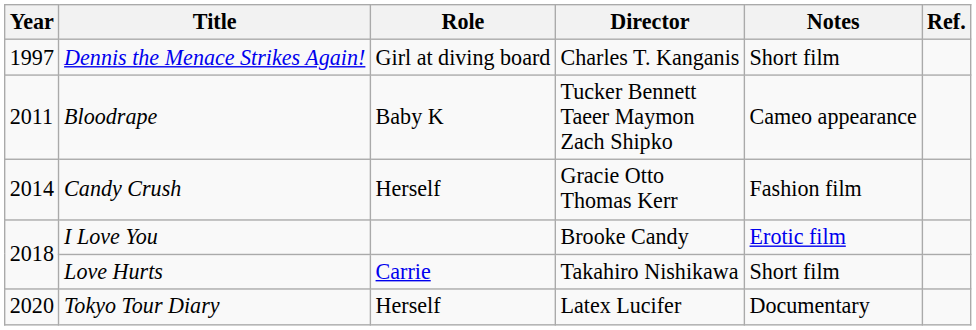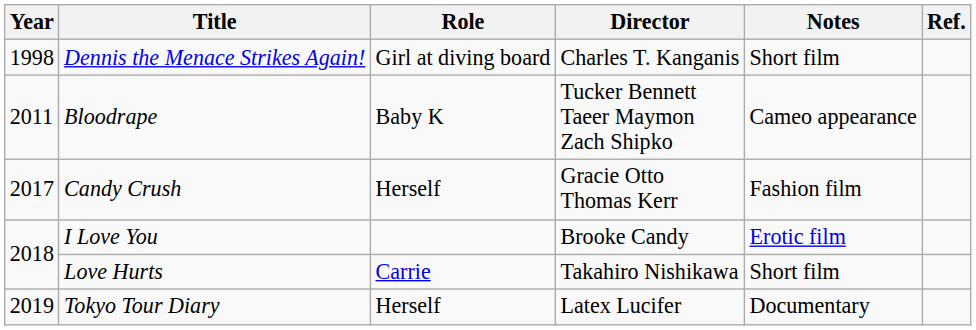 <table class="wikitable">
 <tr>
 <th>Year</th>
 <th>Title</th>
 <th>Role</th>
 <th>Director</th>
 <th>Notes</th>
 <th>Ref.</th>
 </tr>
 <tr>
-<td>1997</td>
+<td>1998</td>
 <td><em><a href='#'>Dennis the Menace Strikes Again!</a></em></td>
 <td>Girl at diving board</td>
 <td>Charles T. Kanganis</td>
 <td>Short film</td>
 <td></td>
 </tr>
 <tr>
 <td>2011</td>
 <td><em>Bloodrape</em></td>
 <td>Baby K</td>
 <td>Tucker Bennett<br>Taeer Maymon<br>Zach Shipko</td>
 <td>Cameo appearance</td>
 <td></td>
 </tr>
 <tr>
-<td>2014</td>
+<td>2017</td>
 <td><em>Candy Crush</em></td>
 <td>Herself</td>
 <td>Gracie Otto<br>Thomas Kerr</td>
 <td>Fashion film</td>
 <td></td>
 </tr>
 <tr>
 <td rowspan="2">2018</td>
 <td><em>I Love You</em></td>
 <td></td>
 <td>Brooke Candy</td>
 <td><a href='#'>Erotic film</a></td>
 <td></td>
 </tr>
 <tr>
 <td><em>Love Hurts</em></td>
 <td><a href='#'>Carrie</a></td>
 <td>Takahiro Nishikawa</td>
 <td>Short film</td>
 <td></td>
 </tr>
 <tr>
-<td>2020</td>
+<td>2019</td>
 <td><em>Tokyo Tour Diary</em></td>
 <td>Herself</td>
 <td>Latex Lucifer</td>
 <td>Documentary</td>
 <td></td>
 </tr>
 </table>
